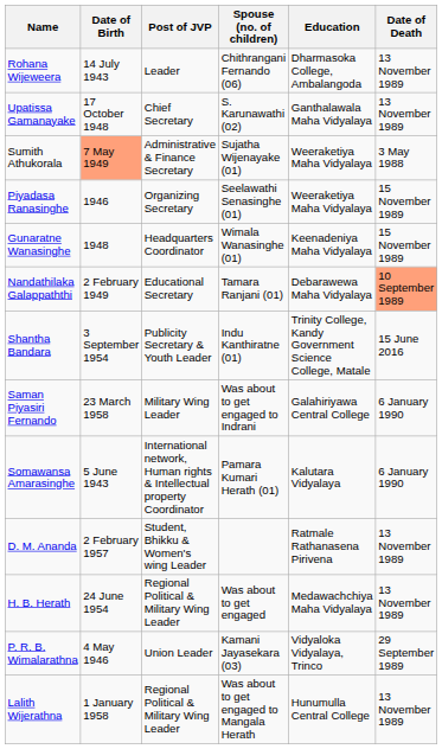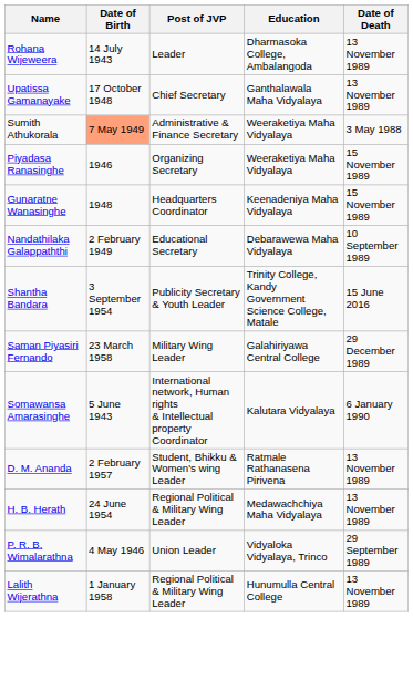 <table class="wikitable">
 <tr>
 <th>Name</th>
 <th>Date of Birth</th>
 <th>Post of JVP</th>
-<th>Spouse (no. of children)</th>
 <th>Education</th>
 <th>Date of Death</th>
 </tr>
 <tr>
 <td><a href='#'>Rohana Wijeweera</a></td>
 <td>14 July 1943</td>
 <td>Leader</td>
-<td>Chithrangani Fernando (06)</td>
 <td>Dharmasoka College, Ambalangoda</td>
 <td>13 November 1989</td>
 </tr>
 <tr>
 <td><a href='#'>Upatissa Gamanayake</a></td>
 <td>17 October 1948</td>
 <td>Chief Secretary</td>
-<td>S. Karunawathi (02)</td>
 <td>Ganthalawala Maha Vidyalaya</td>
 <td>13 November 1989</td>
 </tr>
 <tr>
 <td>Sumith Athukorala</td>
 <td style="background: lightsalmon;">7 May 1949</td>
 <td>Administrative & Finance Secretary</td>
-<td>Sujatha Wijenayake (01)</td>
 <td>Weeraketiya Maha Vidyalaya</td>
 <td>3 May 1988</td>
 </tr>
 <tr>
 <td><a href='#'>Piyadasa Ranasinghe</a></td>
 <td>1946</td>
 <td>Organizing Secretary</td>
-<td>Seelawathi Senasinghe (01)</td>
 <td>Weeraketiya Maha Vidyalaya</td>
 <td>15 November 1989</td>
 </tr>
 <tr>
 <td><a href='#'>Gunaratne Wanasinghe</a></td>
 <td>1948</td>
 <td>Headquarters Coordinator</td>
-<td>Wimala Wanasinghe (01)</td>
 <td>Keenadeniya Maha Vidyalaya</td>
 <td>15 November 1989</td>
 </tr>
 <tr>
 <td><a href='#'>Nandathilaka Galappaththi</a></td>
 <td>2 February 1949</td>
 <td>Educational Secretary</td>
-<td>Tamara Ranjani (01)</td>
 <td>Debarawewa Maha Vidyalaya</td>
-<td style="background: lightsalmon;">10 September 1989</td>
+<td>10 September 1989</td>
 </tr>
 <tr>
 <td><a href='#'>Shantha Bandara</a></td>
 <td>3 September 1954</td>
 <td>Publicity Secretary & Youth Leader</td>
-<td>Indu Kanthiratne (01)</td>
 <td>Trinity College, Kandy <br> Government Science College, Matale</td>
 <td>15 June 2016</td>
 </tr>
 <tr>
 <td><a href='#'>Saman Piyasiri Fernando</a></td>
 <td>23 March 1958</td>
 <td>Military Wing Leader</td>
-<td>Was about to get engaged to Indrani</td>
 <td>Galahiriyawa Central College</td>
-<td>6 January 1990</td>
+<td>29 December 1989</td>
 </tr>
 <tr>
 <td><a href='#'>Somawansa Amarasinghe</a></td>
 <td>5 June 1943</td>
 <td>International network, Human rights <br>& Intellectual property Coordinator</td>
-<td>Pamara Kumari Herath (01)</td>
 <td>Kalutara Vidyalaya</td>
 <td>6 January 1990</td>
 </tr>
 <tr>
 <td><a href='#'>D. M. Ananda</a></td>
 <td>2 February 1957</td>
 <td>Student, Bhikku & Women's wing Leader</td>
-<td></td>
 <td>Ratmale Rathanasena Pirivena</td>
 <td>13 November 1989</td>
 </tr>
 <tr>
 <td><a href='#'>H. B. Herath</a></td>
 <td>24 June 1954</td>
 <td>Regional Political & Military Wing Leader</td>
-<td>Was about to get engaged</td>
 <td>Medawachchiya Maha Vidyalaya</td>
 <td>13 November 1989</td>
 </tr>
 <tr>
 <td><a href='#'>P. R. B. Wimalarathna</a></td>
 <td>4 May 1946</td>
 <td>Union Leader</td>
-<td>Kamani Jayasekara (03)</td>
 <td>Vidyaloka Vidyalaya, Trinco</td>
 <td>29 September 1989</td>
 </tr>
 <tr>
 <td><a href='#'>Lalith Wijerathna</a></td>
 <td>1 January 1958</td>
 <td>Regional Political & Military Wing Leader</td>
-<td>Was about to get engaged to Mangala Herath</td>
 <td>Hunumulla Central College</td>
 <td>13 November 1989</td>
 </tr>
 </table>
